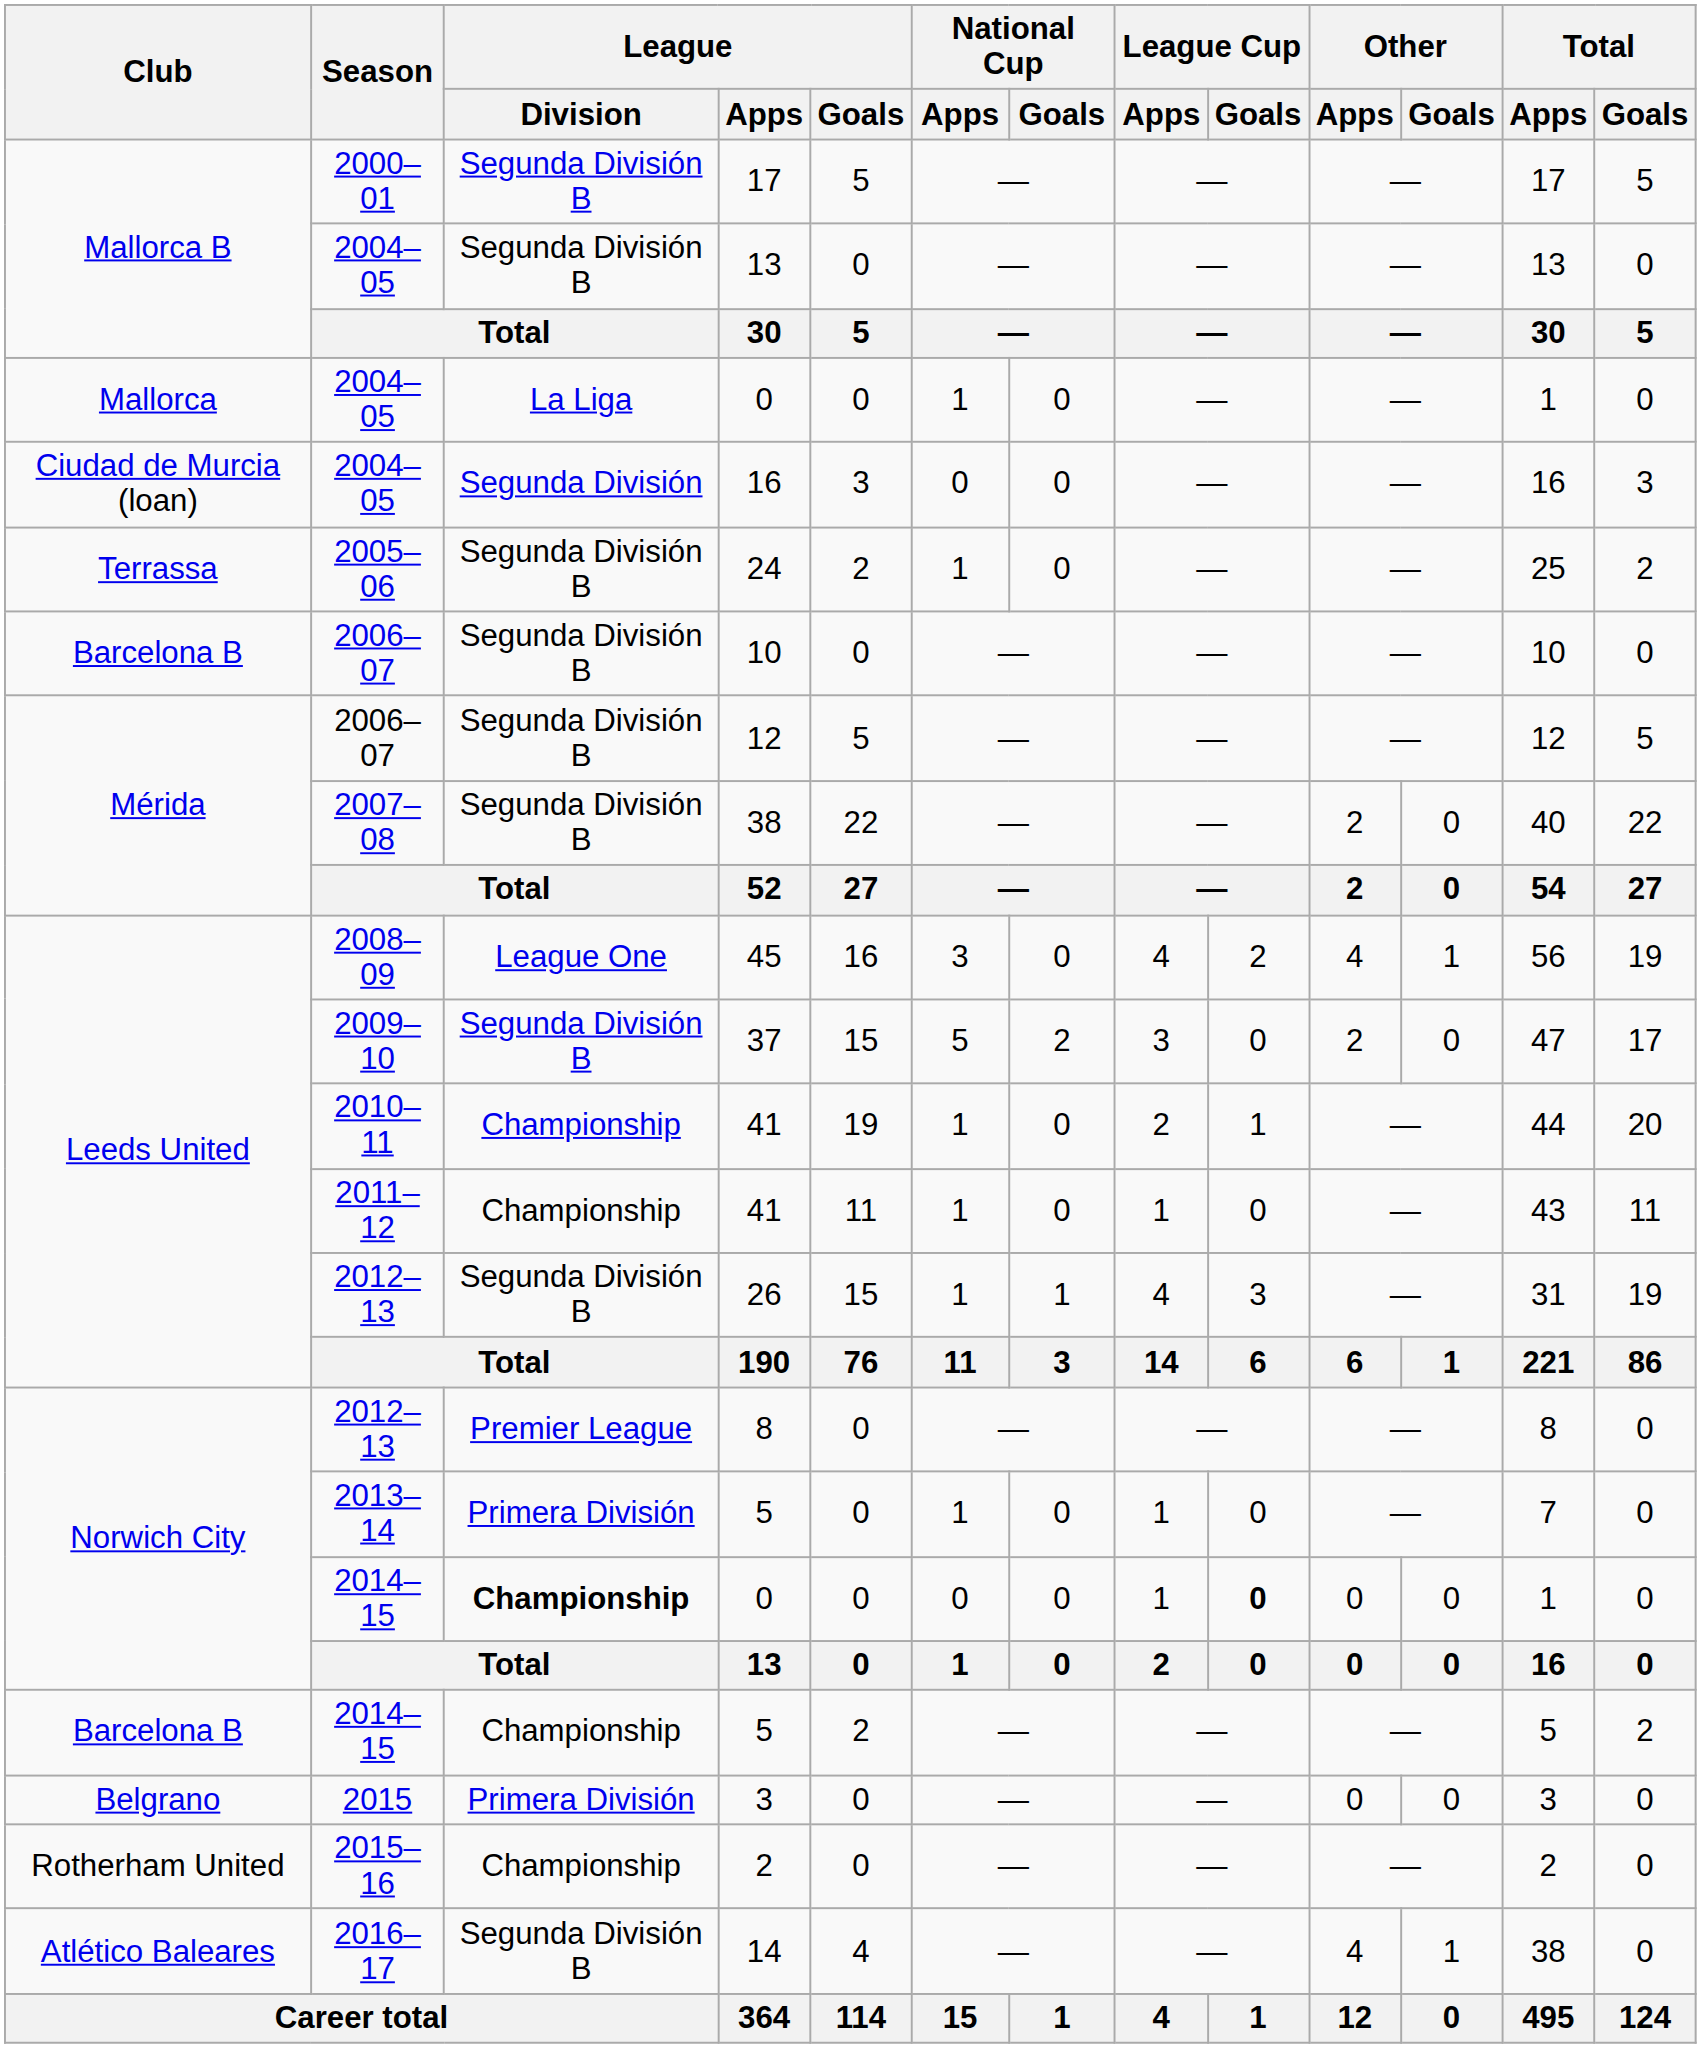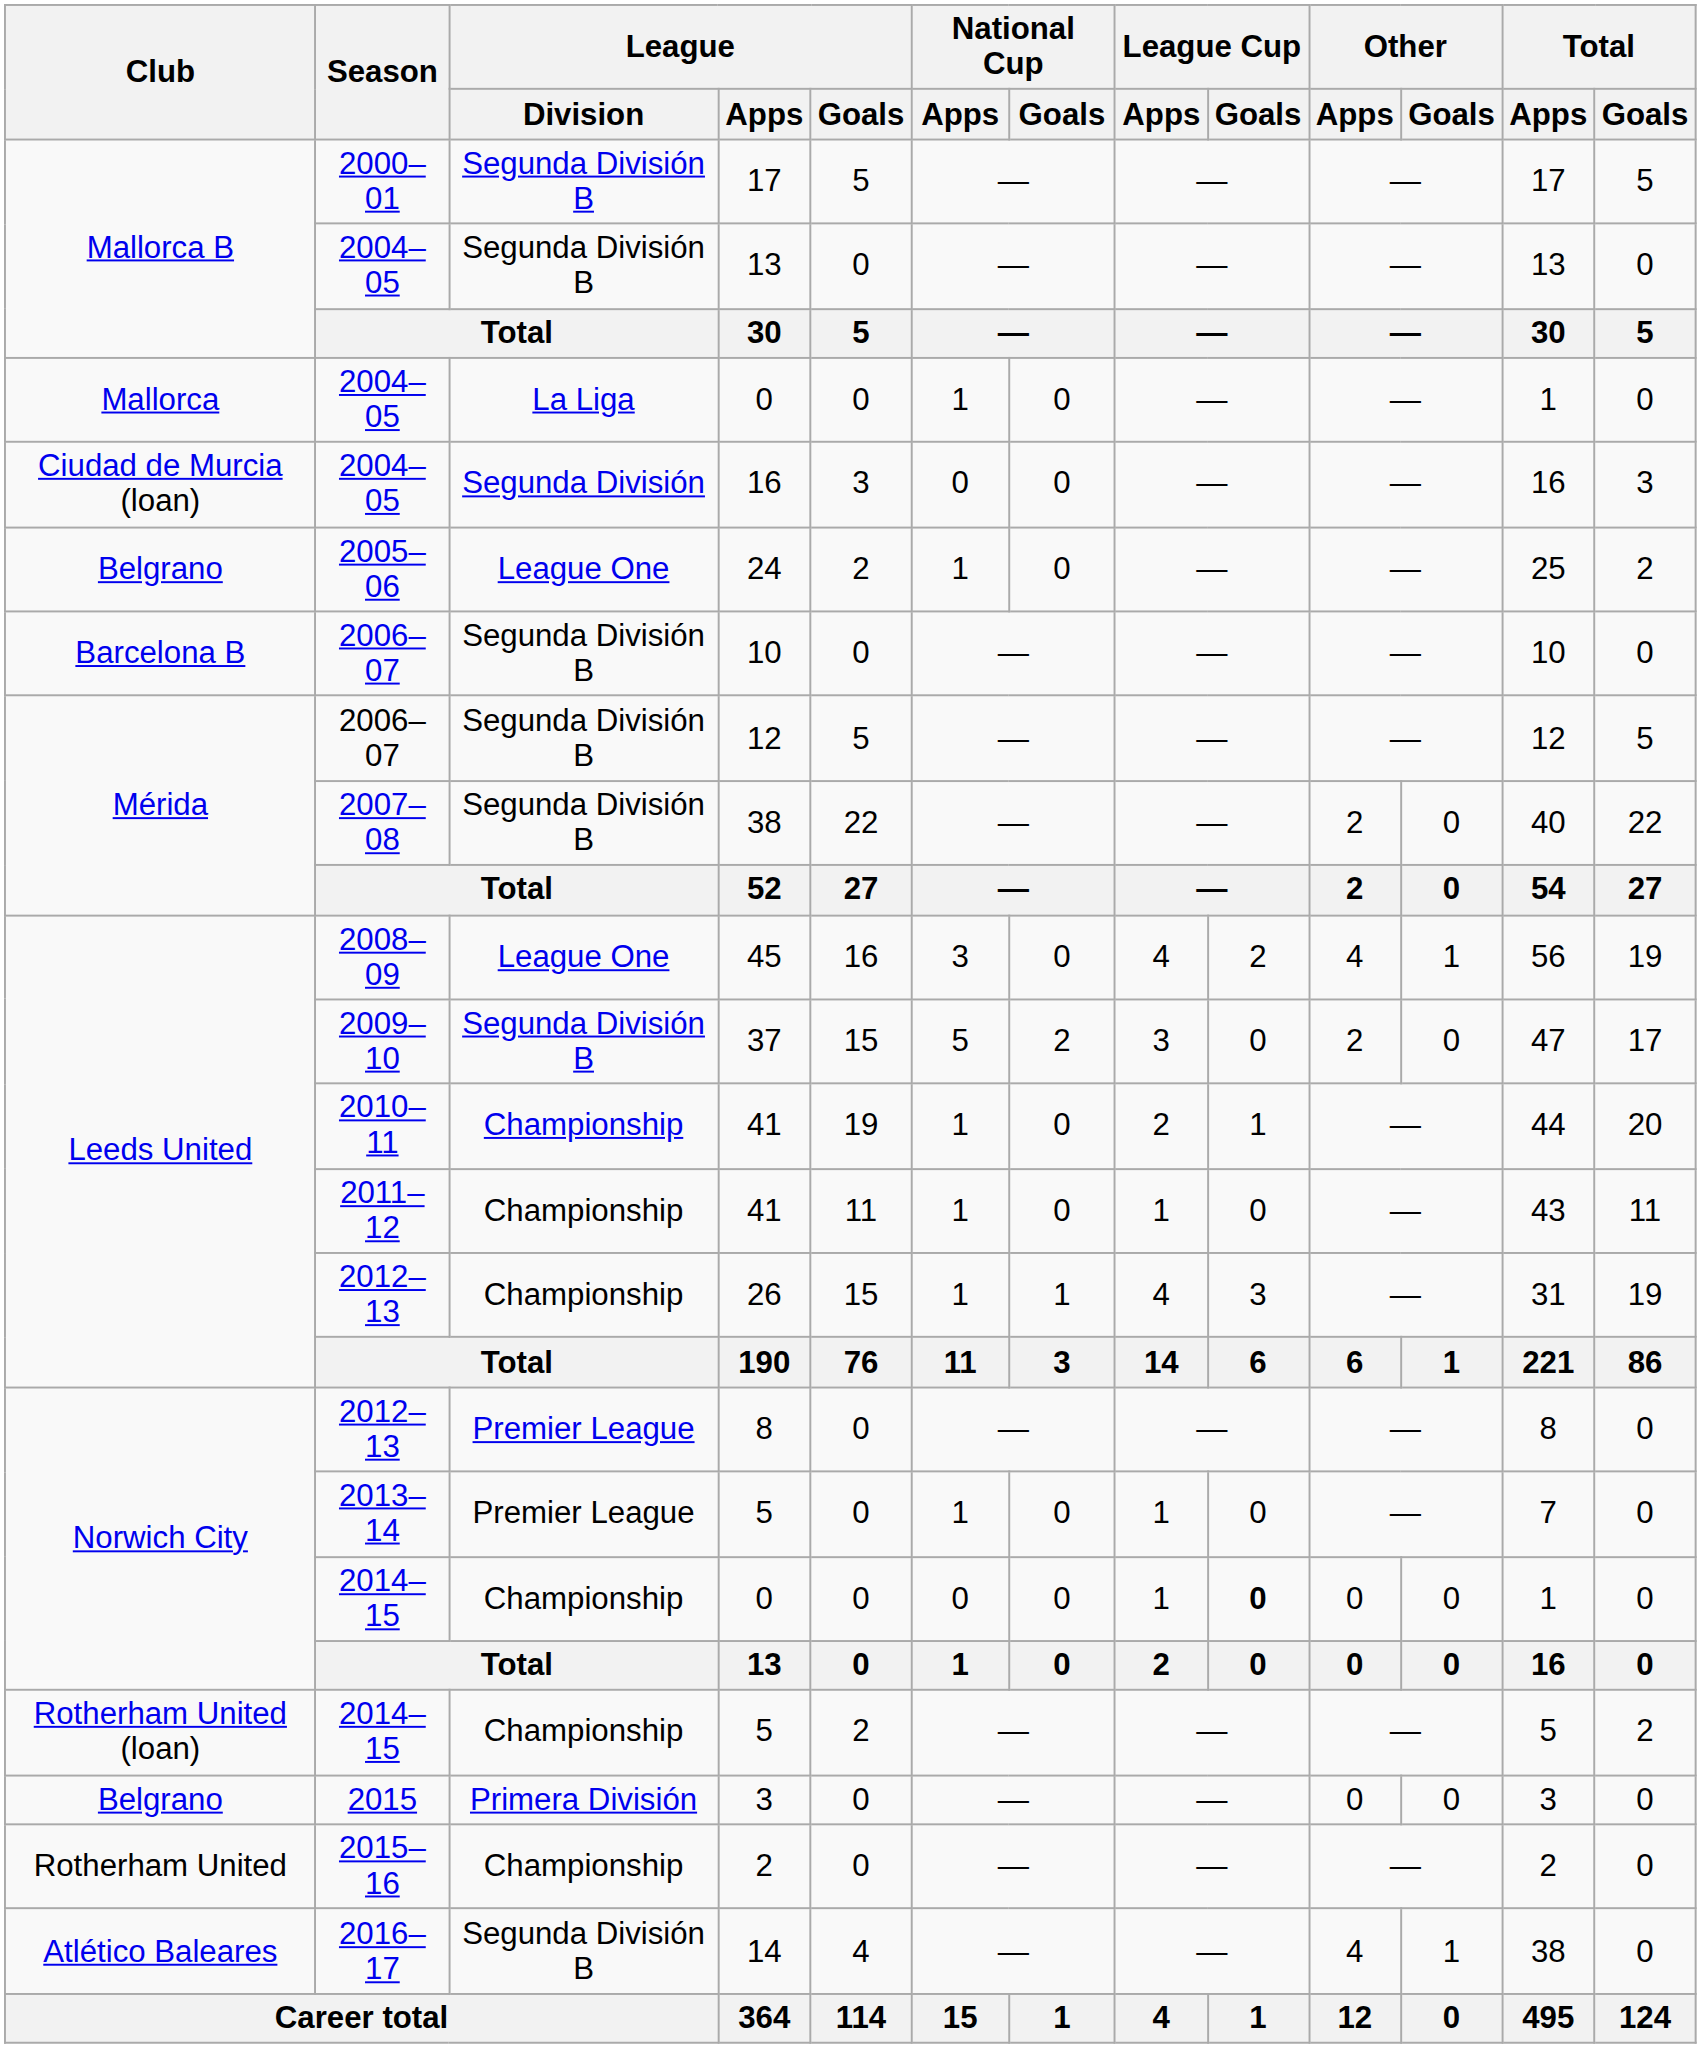 <table class="wikitable" style="text-align:center">
 <tr>
 <th rowspan=2>Club</th>
 <th rowspan=2>Season</th>
 <th colspan=3>League</th>
 <th colspan=2>National Cup</th>
 <th colspan=2>League Cup</th>
 <th colspan=2>Other</th>
 <th colspan=2>Total</th>
 </tr>
 <tr>
 <th>Division</th>
 <th>Apps</th>
 <th>Goals</th>
 <th>Apps</th>
 <th>Goals</th>
 <th>Apps</th>
 <th>Goals</th>
 <th>Apps</th>
 <th>Goals</th>
 <th>Apps</th>
 <th>Goals</th>
 </tr>
 <tr>
 <td rowspan=3><a href='#'>Mallorca B</a></td>
 <td><a href='#'>2000–01</a></td>
 <td><a href='#'>Segunda División B</a></td>
 <td>17</td>
 <td>5</td>
 <td colspan=2>—</td>
 <td colspan=2>—</td>
 <td colspan=2>—</td>
 <td>17</td>
 <td>5</td>
 </tr>
 <tr>
 <td><a href='#'>2004–05</a></td>
 <td>Segunda División B</td>
 <td>13</td>
 <td>0</td>
 <td colspan=2>—</td>
 <td colspan=2>—</td>
 <td colspan=2>—</td>
 <td>13</td>
 <td>0</td>
 </tr>
 <tr>
 <th colspan=2>Total</th>
 <th>30</th>
 <th>5</th>
 <th colspan=2>—</th>
 <th colspan=2>—</th>
 <th colspan=2>—</th>
 <th>30</th>
 <th>5</th>
 </tr>
 <tr>
 <td><a href='#'>Mallorca</a></td>
 <td><a href='#'>2004–05</a></td>
 <td><a href='#'>La Liga</a></td>
 <td>0</td>
 <td>0</td>
 <td>1</td>
 <td>0</td>
 <td colspan=2>—</td>
 <td colspan=2>—</td>
 <td>1</td>
 <td>0</td>
 </tr>
 <tr>
 <td><a href='#'>Ciudad de Murcia</a> (loan)</td>
 <td><a href='#'>2004–05</a></td>
 <td><a href='#'>Segunda División</a></td>
 <td>16</td>
 <td>3</td>
 <td>0</td>
 <td>0</td>
 <td colspan=2>—</td>
 <td colspan=2>—</td>
 <td>16</td>
 <td>3</td>
 </tr>
 <tr>
-<td><a href='#'>Terrassa</a></td>
+<td><a href='#'>Belgrano</a></td>
 <td><a href='#'>2005–06</a></td>
-<td>Segunda División B</td>
+<td><a href='#'>League One</a></td>
 <td>24</td>
 <td>2</td>
 <td>1</td>
 <td>0</td>
 <td colspan=2>—</td>
 <td colspan=2>—</td>
 <td>25</td>
 <td>2</td>
 </tr>
 <tr>
 <td><a href='#'>Barcelona B</a></td>
 <td><a href='#'>2006–07</a></td>
 <td>Segunda División B</td>
 <td>10</td>
 <td>0</td>
 <td colspan=2>—</td>
 <td colspan=2>—</td>
 <td colspan=2>—</td>
 <td>10</td>
 <td>0</td>
 </tr>
 <tr>
 <td rowspan=3><a href='#'>Mérida</a></td>
 <td>2006–07</td>
 <td>Segunda División B</td>
 <td>12</td>
 <td>5</td>
 <td colspan=2>—</td>
 <td colspan=2>—</td>
 <td colspan=2>—</td>
 <td>12</td>
 <td>5</td>
 </tr>
 <tr>
 <td><a href='#'>2007–08</a></td>
 <td>Segunda División B</td>
 <td>38</td>
 <td>22</td>
 <td colspan=2>—</td>
 <td colspan=2>—</td>
 <td>2</td>
 <td>0</td>
 <td>40</td>
 <td>22</td>
 </tr>
 <tr>
 <th colspan=2>Total</th>
 <th>52</th>
 <th>27</th>
 <th colspan=2>—</th>
 <th colspan=2>—</th>
 <th>2</th>
 <th>0</th>
 <th>54</th>
 <th>27</th>
 </tr>
 <tr>
 <td rowspan=6><a href='#'>Leeds United</a></td>
 <td><a href='#'>2008–09</a></td>
 <td><a href='#'>League One</a></td>
 <td>45</td>
 <td>16</td>
 <td>3</td>
 <td>0</td>
 <td>4</td>
 <td>2</td>
 <td>4</td>
 <td>1</td>
 <td>56</td>
 <td>19</td>
 </tr>
 <tr>
 <td><a href='#'>2009–10</a></td>
 <td><a href='#'>Segunda División B</a></td>
 <td>37</td>
 <td>15</td>
 <td>5</td>
 <td>2</td>
 <td>3</td>
 <td>0</td>
 <td>2</td>
 <td>0</td>
 <td>47</td>
 <td>17</td>
 </tr>
 <tr>
 <td><a href='#'>2010–11</a></td>
 <td><a href='#'>Championship</a></td>
 <td>41</td>
 <td>19</td>
 <td>1</td>
 <td>0</td>
 <td>2</td>
 <td>1</td>
 <td colspan=2>—</td>
 <td>44</td>
 <td>20</td>
 </tr>
 <tr>
 <td><a href='#'>2011–12</a></td>
 <td>Championship</td>
 <td>41</td>
 <td>11</td>
 <td>1</td>
 <td>0</td>
 <td>1</td>
 <td>0</td>
 <td colspan=2>—</td>
 <td>43</td>
 <td>11</td>
 </tr>
 <tr>
 <td><a href='#'>2012–13</a></td>
-<td>Segunda División B</td>
+<td>Championship</td>
 <td>26</td>
 <td>15</td>
 <td>1</td>
 <td>1</td>
 <td>4</td>
 <td>3</td>
 <td colspan=2>—</td>
 <td>31</td>
 <td>19</td>
 </tr>
 <tr>
 <th colspan=2>Total</th>
 <th>190</th>
 <th>76</th>
 <th>11</th>
 <th>3</th>
 <th>14</th>
 <th>6</th>
 <th>6</th>
 <th>1</th>
 <th>221</th>
 <th>86</th>
 </tr>
 <tr>
 <td rowspan=4><a href='#'>Norwich City</a></td>
 <td><a href='#'>2012–13</a></td>
 <td><a href='#'>Premier League</a></td>
 <td>8</td>
 <td>0</td>
 <td colspan=2>—</td>
 <td colspan=2>—</td>
 <td colspan=2>—</td>
 <td>8</td>
 <td>0</td>
 </tr>
 <tr>
 <td><a href='#'>2013–14</a></td>
-<td><a href='#'>Primera División</a></td>
+<td>Premier League</td>
 <td>5</td>
 <td>0</td>
 <td>1</td>
 <td>0</td>
 <td>1</td>
 <td>0</td>
 <td colspan=2>—</td>
 <td>7</td>
 <td>0</td>
 </tr>
 <tr>
 <td><a href='#'>2014–15</a></td>
-<td><strong>Championship</strong></td>
+<td>Championship</td>
 <td>0</td>
 <td>0</td>
 <td>0</td>
 <td>0</td>
 <td>1</td>
 <td><strong>0</strong></td>
 <td>0</td>
 <td>0</td>
 <td>1</td>
 <td>0</td>
 </tr>
 <tr>
 <th colspan=2>Total</th>
 <th>13</th>
 <th>0</th>
 <th>1</th>
 <th>0</th>
 <th>2</th>
 <th>0</th>
 <th>0</th>
 <th>0</th>
 <th>16</th>
 <th>0</th>
 </tr>
 <tr>
-<td><a href='#'>Barcelona B</a></td>
+<td><a href='#'>Rotherham United</a> (loan)</td>
 <td><a href='#'>2014–15</a></td>
 <td>Championship</td>
 <td>5</td>
 <td>2</td>
 <td colspan=2>—</td>
 <td colspan=2>—</td>
 <td colspan=2>—</td>
 <td>5</td>
 <td>2</td>
 </tr>
 <tr>
 <td><a href='#'>Belgrano</a></td>
 <td><a href='#'>2015</a></td>
 <td><a href='#'>Primera División</a></td>
 <td>3</td>
 <td>0</td>
 <td colspan=2>—</td>
 <td colspan=2>—</td>
 <td>0</td>
 <td>0</td>
 <td>3</td>
 <td>0</td>
 </tr>
 <tr>
 <td>Rotherham United</td>
 <td><a href='#'>2015–16</a></td>
 <td>Championship</td>
 <td>2</td>
 <td>0</td>
 <td colspan=2>—</td>
 <td colspan=2>—</td>
 <td colspan=2>—</td>
 <td>2</td>
 <td>0</td>
 </tr>
 <tr>
 <td><a href='#'>Atlético Baleares</a></td>
 <td><a href='#'>2016–17</a></td>
 <td>Segunda División B</td>
 <td>14</td>
 <td>4</td>
 <td colspan=2>—</td>
 <td colspan=2>—</td>
 <td>4</td>
 <td>1</td>
 <td>38</td>
 <td>0</td>
 </tr>
 <tr>
 <th colspan=3>Career total</th>
 <th>364</th>
 <th>114</th>
 <th>15</th>
 <th>1</th>
 <th>4</th>
 <th>1</th>
 <th>12</th>
 <th>0</th>
 <th>495</th>
 <th>124</th>
 </tr>
 </table>
